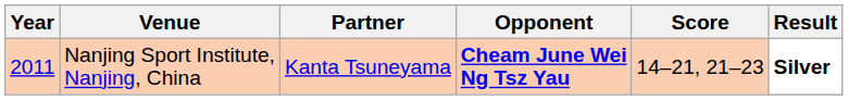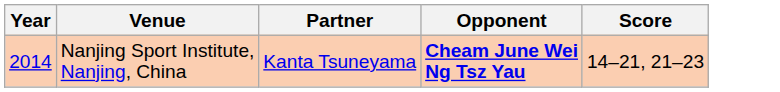 <table class="sortable wikitable" style="font-size: 90%;">
 <tr>
 <th>Year</th>
 <th>Venue</th>
 <th>Partner</th>
 <th>Opponent</th>
 <th>Score</th>
-<th>Result</th>
 </tr>
 <tr style="background:#FBCEB1">
-<td align="center"><a href='#'>2011</a></td>
+<td align="center"><a href='#'>2014</a></td>
 <td align="left">Nanjing Sport Institute,<br><a href='#'>Nanjing</a>, China</td>
 <td align="left"> <a href='#'>Kanta Tsuneyama</a></td>
 <td align="left"><strong> <a href='#'>Cheam June Wei</a><br> <a href='#'>Ng Tsz Yau</a></strong></td>
 <td align="left">14–21, 21–23</td>
-<td style="text-align:left; background:white"> <strong>Silver</strong></td>
 </tr>
 </table>
